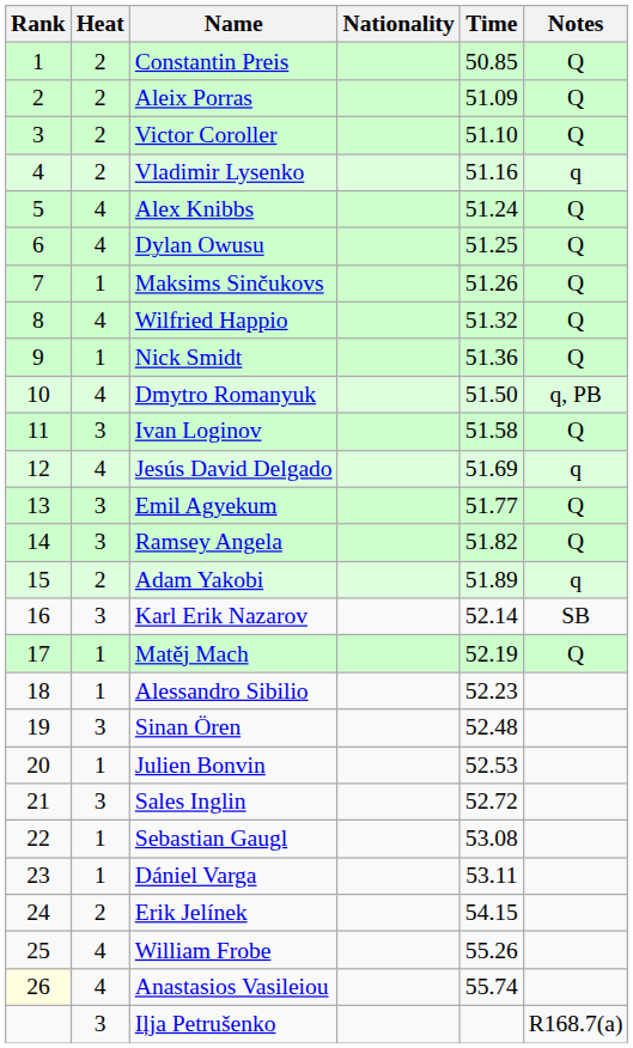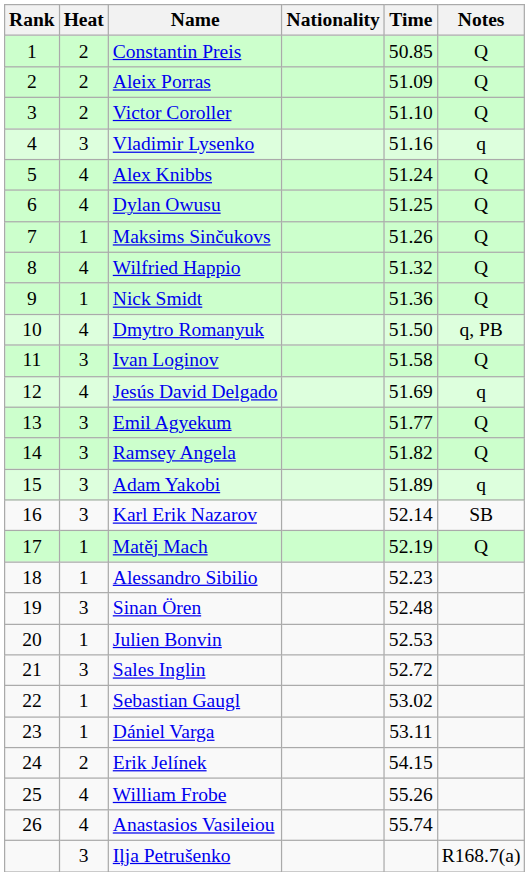 <table class="wikitable sortable" style="text-align:center">
 <tr>
 <th>Rank</th>
 <th>Heat</th>
 <th>Name</th>
 <th>Nationality</th>
 <th>Time</th>
 <th>Notes</th>
 </tr>
 <tr bgcolor=ccffcc>
 <td>1</td>
 <td>2</td>
 <td align=left><a href='#'>Constantin Preis</a></td>
 <td align=left></td>
 <td>50.85</td>
 <td>Q</td>
 </tr>
 <tr bgcolor=ccffcc>
 <td>2</td>
 <td>2</td>
 <td align=left><a href='#'>Aleix Porras</a></td>
 <td align=left></td>
 <td>51.09</td>
 <td>Q</td>
 </tr>
 <tr bgcolor=ccffcc>
 <td>3</td>
 <td>2</td>
 <td align=left><a href='#'>Victor Coroller</a></td>
 <td align=left></td>
 <td>51.10</td>
 <td>Q</td>
 </tr>
 <tr bgcolor=ddffdd>
 <td>4</td>
-<td>2</td>
+<td>3</td>
 <td align=left><a href='#'>Vladimir Lysenko</a></td>
 <td align=left></td>
 <td>51.16</td>
 <td>q</td>
 </tr>
 <tr bgcolor=ccffcc>
 <td>5</td>
 <td>4</td>
 <td align=left><a href='#'>Alex Knibbs</a></td>
 <td align=left></td>
 <td>51.24</td>
 <td>Q</td>
 </tr>
 <tr bgcolor=ccffcc>
 <td>6</td>
 <td>4</td>
 <td align=left><a href='#'>Dylan Owusu</a></td>
 <td align=left></td>
 <td>51.25</td>
 <td>Q</td>
 </tr>
 <tr bgcolor=ccffcc>
 <td>7</td>
 <td>1</td>
 <td align=left><a href='#'>Maksims Sinčukovs</a></td>
 <td align=left></td>
 <td>51.26</td>
 <td>Q</td>
 </tr>
 <tr bgcolor=ccffcc>
 <td>8</td>
 <td>4</td>
 <td align=left><a href='#'>Wilfried Happio</a></td>
 <td align=left></td>
 <td>51.32</td>
 <td>Q</td>
 </tr>
 <tr bgcolor=ccffcc>
 <td>9</td>
 <td>1</td>
 <td align=left><a href='#'>Nick Smidt</a></td>
 <td align=left></td>
 <td>51.36</td>
 <td>Q</td>
 </tr>
 <tr bgcolor=ddffdd>
 <td>10</td>
 <td>4</td>
 <td align=left><a href='#'>Dmytro Romanyuk</a></td>
 <td align=left></td>
 <td>51.50</td>
 <td>q, PB</td>
 </tr>
 <tr bgcolor=ccffcc>
 <td>11</td>
 <td>3</td>
 <td align=left><a href='#'>Ivan Loginov</a></td>
 <td align=left></td>
 <td>51.58</td>
 <td>Q</td>
 </tr>
 <tr bgcolor=ddffdd>
 <td>12</td>
 <td>4</td>
 <td align=left><a href='#'>Jesús David Delgado</a></td>
 <td align=left></td>
 <td>51.69</td>
 <td>q</td>
 </tr>
 <tr bgcolor=ccffcc>
 <td>13</td>
 <td>3</td>
 <td align=left><a href='#'>Emil Agyekum</a></td>
 <td align=left></td>
 <td>51.77</td>
 <td>Q</td>
 </tr>
 <tr bgcolor=ccffcc>
 <td>14</td>
 <td>3</td>
 <td align=left><a href='#'>Ramsey Angela</a></td>
 <td align=left></td>
 <td>51.82</td>
 <td>Q</td>
 </tr>
 <tr bgcolor=ddffdd>
 <td>15</td>
-<td>2</td>
+<td>3</td>
 <td align=left><a href='#'>Adam Yakobi</a></td>
 <td align=left></td>
 <td>51.89</td>
 <td>q</td>
 </tr>
 <tr>
 <td>16</td>
 <td>3</td>
 <td align=left><a href='#'>Karl Erik Nazarov</a></td>
 <td align=left></td>
 <td>52.14</td>
 <td>SB</td>
 </tr>
 <tr bgcolor=ccffcc>
 <td>17</td>
 <td>1</td>
 <td align=left><a href='#'>Matěj Mach</a></td>
 <td align=left></td>
 <td>52.19</td>
 <td>Q</td>
 </tr>
 <tr>
 <td>18</td>
 <td>1</td>
 <td align=left><a href='#'>Alessandro Sibilio</a></td>
 <td align=left></td>
 <td>52.23</td>
 <td></td>
 </tr>
 <tr>
 <td>19</td>
 <td>3</td>
 <td align=left><a href='#'>Sinan Ören</a></td>
 <td align=left></td>
 <td>52.48</td>
 <td></td>
 </tr>
 <tr>
 <td>20</td>
 <td>1</td>
 <td align=left><a href='#'>Julien Bonvin</a></td>
 <td align=left></td>
 <td>52.53</td>
 <td></td>
 </tr>
 <tr>
 <td>21</td>
 <td>3</td>
 <td align=left><a href='#'>Sales Inglin</a></td>
 <td align=left></td>
 <td>52.72</td>
 <td></td>
 </tr>
 <tr>
 <td>22</td>
 <td>1</td>
 <td align=left><a href='#'>Sebastian Gaugl</a></td>
 <td align=left></td>
-<td>53.08</td>
+<td>53.02</td>
 <td></td>
 </tr>
 <tr>
 <td>23</td>
 <td>1</td>
 <td align=left><a href='#'>Dániel Varga</a></td>
 <td align=left></td>
 <td>53.11</td>
 <td></td>
 </tr>
 <tr>
 <td>24</td>
 <td>2</td>
 <td align=left><a href='#'>Erik Jelínek</a></td>
 <td align=left></td>
 <td>54.15</td>
 <td></td>
 </tr>
 <tr>
 <td>25</td>
 <td>4</td>
 <td align=left><a href='#'>William Frobe</a></td>
 <td align=left></td>
 <td>55.26</td>
 <td></td>
 </tr>
 <tr>
-<td style="background: lightyellow;">26</td>
+<td>26</td>
 <td>4</td>
 <td align=left><a href='#'>Anastasios Vasileiou</a></td>
 <td align=left></td>
 <td>55.74</td>
 <td></td>
 </tr>
 <tr>
 <td></td>
 <td>3</td>
 <td align=left><a href='#'>Iļja Petrušenko</a></td>
 <td align=left></td>
 <td></td>
 <td>R168.7(a)</td>
 </tr>
 </table>
